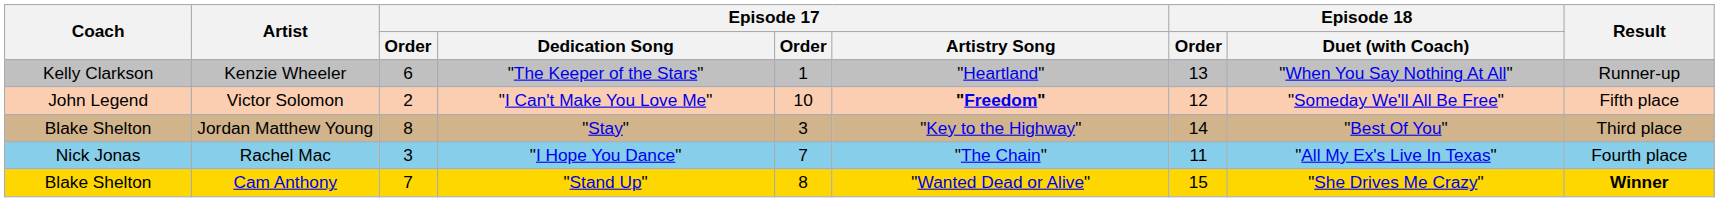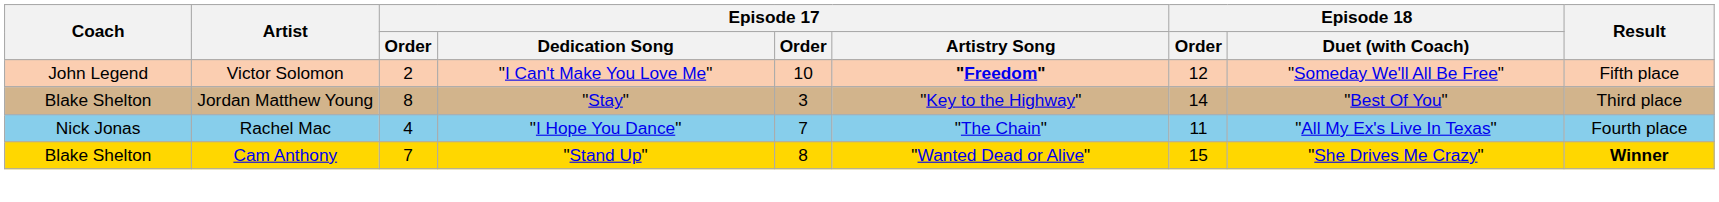 <table class="wikitable" style="text-align:center; width:100%">
 <tr>
 <th rowspan="2" width="10%">Coach</th>
 <th rowspan="2" width="10%">Artist</th>
 <th colspan="4">Episode 17 </th>
 <th colspan="2">Episode 18 </th>
 <th rowspan="2" width="08%">Result</th>
 </tr>
 <tr>
 <th scope="col" width="02%">Order</th>
 <th scope="col" width="18%">Dedication Song</th>
 <th scope="col" width="02%">Order</th>
 <th scope="col" width="18%">Artistry Song</th>
 <th scope="col" width="02%">Order</th>
 <th scope="col" width="18%">Duet (with Coach)</th>
-</tr>
-<tr style="background:silver">
-<td>Kelly Clarkson</td>
-<td>Kenzie Wheeler</td>
-<td>6</td>
-<td>"<a href='#'>The Keeper of the Stars</a>"</td>
-<td>1</td>
-<td>"<a href='#'>Heartland</a>"</td>
-<td>13</td>
-<td>"<a href='#'>When You Say Nothing At All</a>"</td>
-<td>Runner-up</td>
 </tr>
 <tr style="background:#fbceb1">
 <td>John Legend</td>
 <td>Victor Solomon</td>
 <td>2</td>
 <td>"<a href='#'>I Can't Make You Love Me</a>"</td>
 <td>10</td>
 <td><strong>"<a href='#'>Freedom</a>"</strong></td>
 <td>12</td>
 <td>"<a href='#'>Someday We'll All Be Free</a>"</td>
 <td>Fifth place</td>
 </tr>
 <tr style="background: tan">
 <td>Blake Shelton</td>
 <td>Jordan Matthew Young</td>
 <td>8</td>
 <td>"<a href='#'>Stay</a>"</td>
 <td>3</td>
 <td>"<a href='#'>Key to the Highway</a>"</td>
 <td>14</td>
 <td>"<a href='#'>Best Of You</a>"</td>
 <td>Third place</td>
 </tr>
 <tr style="background: skyblue">
 <td>Nick Jonas</td>
 <td>Rachel Mac</td>
-<td>3</td>
+<td>4</td>
 <td>"<a href='#'>I Hope You Dance</a>"</td>
 <td>7</td>
 <td>"<a href='#'>The Chain</a>"</td>
 <td>11</td>
 <td>"<a href='#'>All My Ex's Live In Texas</a>"</td>
 <td>Fourth place</td>
 </tr>
 <tr style="background: gold">
 <td>Blake Shelton</td>
 <td><a href='#'>Cam Anthony</a></td>
 <td>7</td>
 <td>"<a href='#'>Stand Up</a>"</td>
 <td>8</td>
 <td>"<a href='#'>Wanted Dead or Alive</a>"</td>
 <td>15</td>
 <td>"<a href='#'>She Drives Me Crazy</a>"</td>
 <td><strong>Winner</strong></td>
 </tr>
 </table>
